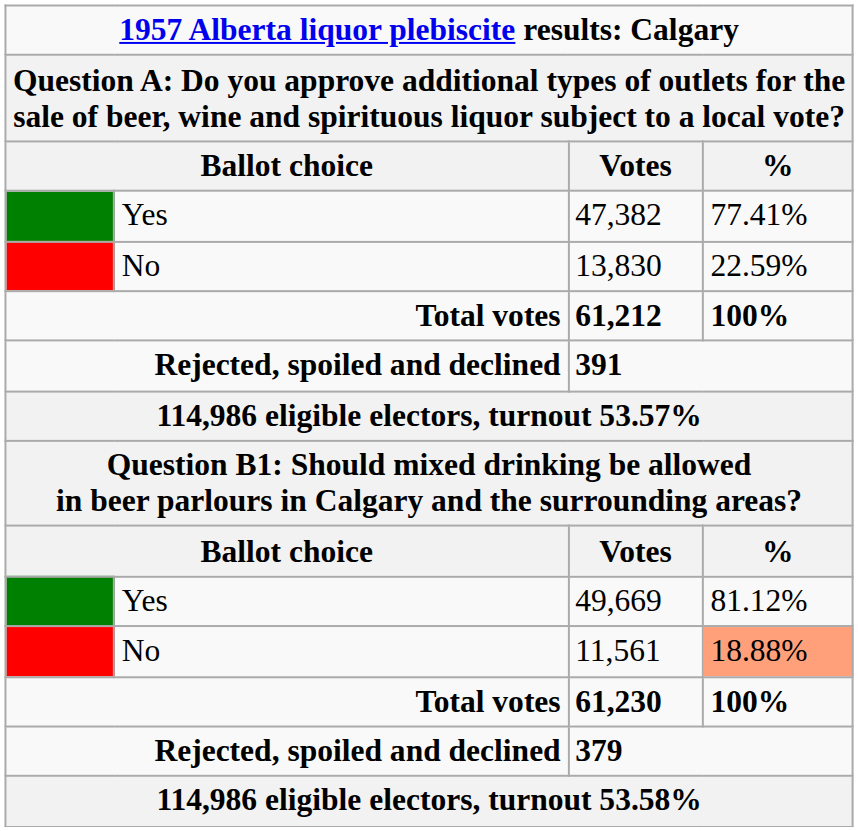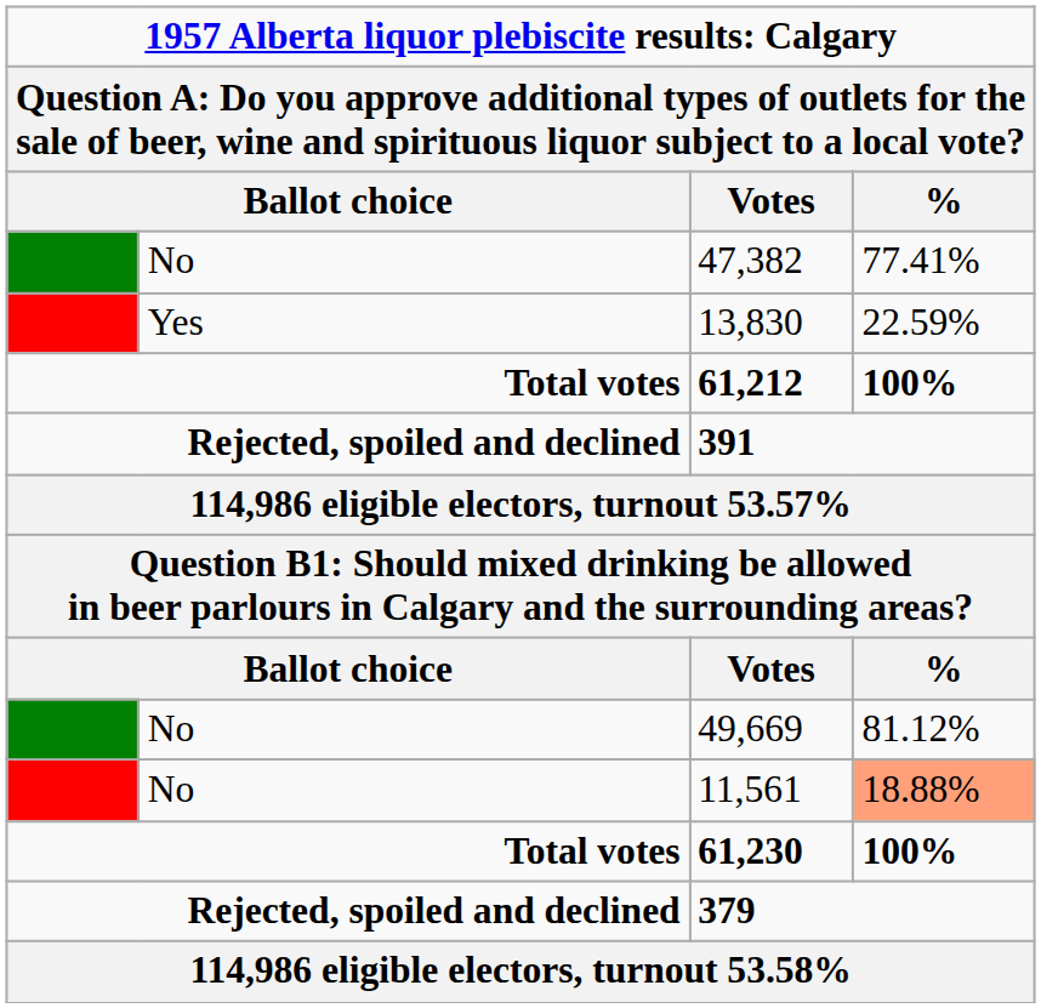 <table class="wikitable" align=right>
 <tr>
 <td colspan=4 align=center><strong><a href='#'>1957 Alberta liquor plebiscite</a> results: Calgary</strong></td>
 </tr>
 <tr>
 <th colspan=4>Question A: Do you approve additional types of outlets for the<br> sale of beer, wine and spirituous liquor subject to a local vote?</th>
 </tr>
 <tr>
 <th colspan=2>Ballot choice</th>
 <th>Votes</th>
 <th>%</th>
 </tr>
 <tr>
 <td bgcolor=green></td>
-<td>Yes</td>
+<td>No</td>
 <td>47,382</td>
 <td>77.41%</td>
 </tr>
 <tr>
 <td bgcolor=red></td>
-<td>No</td>
+<td>Yes</td>
 <td>13,830</td>
 <td>22.59%</td>
 </tr>
 <tr>
 <td align=right colspan=2><strong>Total votes</strong></td>
 <td><strong>61,212</strong></td>
 <td><strong>100%</strong></td>
 </tr>
 <tr>
 <td align=right colspan=2><strong>Rejected, spoiled and declined</strong></td>
 <td colspan=2><strong>391</strong></td>
 </tr>
 <tr>
 <th colspan=4>114,986 eligible electors, turnout 53.57%</th>
 </tr>
 <tr>
 <th colspan=4>Question B1: Should mixed drinking be allowed<br>in beer parlours in Calgary and the surrounding areas?</th>
 </tr>
 <tr>
 <th colspan=2>Ballot choice</th>
 <th>Votes</th>
 <th>%</th>
 </tr>
 <tr>
 <td bgcolor=green></td>
-<td>Yes</td>
+<td>No</td>
 <td>49,669</td>
 <td>81.12%</td>
 </tr>
 <tr>
 <td bgcolor=red></td>
 <td>No</td>
 <td>11,561</td>
 <td style="background: lightsalmon;">18.88%</td>
 </tr>
 <tr>
 <td align=right colspan=2><strong>Total votes</strong></td>
 <td><strong>61,230</strong></td>
 <td><strong>100%</strong></td>
 </tr>
 <tr>
 <td align=right colspan=2><strong>Rejected, spoiled and declined</strong></td>
 <td colspan=2><strong>379</strong></td>
 </tr>
 <tr>
 <th colspan=4>114,986 eligible electors, turnout 53.58%</th>
 </tr>
 </table>
